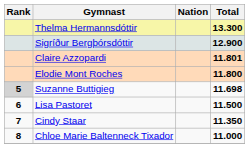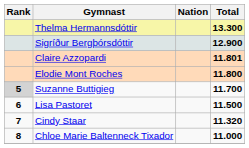 <table class="wikitable sortable" style="text-align:center;">
 <tr>
 <th>Rank</th>
 <th>Gymnast</th>
 <th>Nation</th>
 <th>Total</th>
 </tr>
 <tr style="background:#F7F6A8;">
 <td style="text-align:center"></td>
 <td style="text-align:left;"><a href='#'>Thelma Hermannsdóttir</a></td>
 <td style="text-align:left;"></td>
 <td><strong>13.300</strong></td>
 </tr>
 <tr style="background:#DCE5E5;">
 <td style="text-align:center"></td>
 <td style="text-align:left;"><a href='#'>Sigríður Bergþórsdóttir</a></td>
 <td style="text-align:left;"></td>
 <td><strong>12.900</strong></td>
 </tr>
 <tr style="background:#FFDAB9;">
 <td style="text-align:center"></td>
 <td style="text-align:left;"><a href='#'>Claire Azzopardi</a></td>
 <td style="text-align:left;"></td>
 <td><strong>11.801</strong></td>
 </tr>
 <tr style="background:#FFDAB9;">
 <td style="text-align:center"></td>
 <td style="text-align:left;"><a href='#'>Elodie Mont Roches</a></td>
 <td style="text-align:left;"></td>
 <td><strong>11.800</strong></td>
 </tr>
 <tr>
 <td style="background: lightgrey; text-align:center"><strong>5</strong></td>
 <td style="text-align:left;"><a href='#'>Suzanne Buttigieg</a></td>
 <td style="text-align:left;"></td>
-<td><strong>11.698</strong></td>
+<td><strong>11.700</strong></td>
 </tr>
 <tr>
 <td style="text-align:center"><strong>6</strong></td>
 <td style="text-align:left;"><a href='#'>Lisa Pastoret</a></td>
 <td style="text-align:left;"></td>
 <td><strong>11.500</strong></td>
 </tr>
 <tr>
 <td style="text-align:center"><strong>7</strong></td>
 <td style="text-align:left;"><a href='#'>Cindy Staar</a></td>
 <td style="text-align:left;"></td>
-<td><strong>11.350</strong></td>
+<td><strong>11.320</strong></td>
 </tr>
 <tr>
 <td style="text-align:center"><strong>8</strong></td>
 <td style="text-align:left;"><a href='#'>Chloe Marie Baltenneck Tixador</a></td>
 <td style="text-align:left;"></td>
 <td><strong>11.000</strong></td>
 </tr>
 <tr>
 </tr>
 </table>
